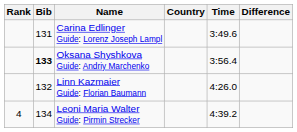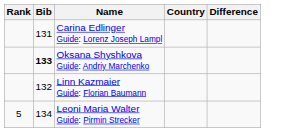 <table class="wikitable sortable" style="text-align:center">
 <tr>
 <th>Rank</th>
 <th>Bib</th>
 <th>Name</th>
 <th>Country</th>
-<th>Time</th>
 <th>Difference</th>
 </tr>
 <tr>
 <td></td>
 <td>131</td>
 <td align="left"><a href='#'>Carina Edlinger</a><br><small><a href='#'>Guide</a>: <a href='#'>Lorenz Joseph Lampl</a> </small></td>
 <td align="left"></td>
-<td>3:49.6</td>
 <td></td>
 </tr>
 <tr>
 <td></td>
 <td><strong>133</strong></td>
 <td align="left"><a href='#'>Oksana Shyshkova</a><br><small><a href='#'>Guide</a>: <a href='#'>Andriy Marchenko</a> </small></td>
 <td align="left"></td>
-<td>3:56.4</td>
 <td></td>
 </tr>
 <tr>
 <td></td>
 <td>132</td>
 <td align="left"><a href='#'>Linn Kazmaier</a><br><small><a href='#'>Guide</a>: <a href='#'>Florian Baumann</a> </small></td>
 <td align="left"></td>
-<td>4:26.0</td>
 <td></td>
 </tr>
 <tr>
-<td>4</td>
+<td>5</td>
 <td>134</td>
 <td align="left"><a href='#'>Leoni Maria Walter</a><br><small><a href='#'>Guide</a>: <a href='#'>Pirmin Strecker</a> </small></td>
 <td align="left"></td>
-<td>4:39.2</td>
 <td></td>
 </tr>
 </table>
